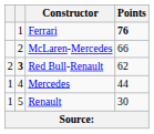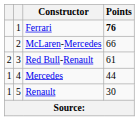 <table class="wikitable" style="font-size: 85%;">
 <tr>
 <th></th>
 <th></th>
 <th>Constructor</th>
 <th>Points</th>
 </tr>
 <tr>
 <td></td>
 <td align="center">1</td>
 <td> <a href='#'>Ferrari</a></td>
 <td><strong>76</strong></td>
 </tr>
 <tr>
 <td></td>
 <td align="center">2</td>
 <td> <a href='#'>McLaren</a>-<a href='#'>Mercedes</a></td>
 <td>66</td>
 </tr>
 <tr>
 <td> 2</td>
-<td align="center"><strong>3</strong></td>
+<td align="center">3</td>
 <td> <a href='#'>Red Bull</a>-<a href='#'>Renault</a></td>
-<td>62</td>
+<td>61</td>
 </tr>
 <tr>
 <td> 1</td>
 <td align="center">4</td>
 <td> <a href='#'>Mercedes</a></td>
 <td>44</td>
 </tr>
 <tr>
 <td> 1</td>
 <td align="center">5</td>
 <td> <a href='#'>Renault</a></td>
 <td>30</td>
 </tr>
 <tr>
 <th colspan=4>Source:</th>
 </tr>
 </table>
